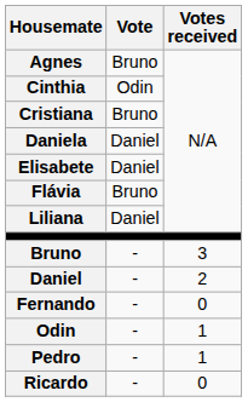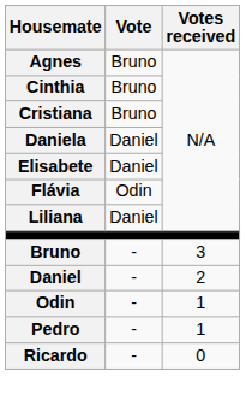 <table class="wikitable" style="text-align:center; font-size:90%; line-height:15px;">
 <tr>
 <th>Housemate</th>
 <th>Vote</th>
 <th>Votes<br>received</th>
 </tr>
 <tr>
 <th>Agnes</th>
 <td>Bruno</td>
 <td rowspan=7>N/A</td>
 </tr>
 <tr>
 <th>Cinthia</th>
-<td>Odin</td>
+<td>Bruno</td>
 </tr>
 <tr>
 <th>Cristiana</th>
 <td>Bruno</td>
 </tr>
 <tr>
 <th>Daniela</th>
 <td>Daniel</td>
 </tr>
 <tr>
 <th>Elisabete</th>
 <td>Daniel</td>
 </tr>
 <tr>
 <th>Flávia</th>
-<td>Bruno</td>
+<td>Odin</td>
 </tr>
 <tr>
 <th>Liliana</th>
 <td>Daniel</td>
 </tr>
 <tr>
 <th style="background:#000;" colspan="3"></th>
 </tr>
 <tr>
 <th>Bruno</th>
 <td>-</td>
 <td>3</td>
 </tr>
 <tr>
 <th>Daniel</th>
 <td>-</td>
 <td>2</td>
 </tr>
 <tr>
-<th>Fernando</th>
-<td>-</td>
-<td>0</td>
-</tr>
-<tr>
 <th>Odin</th>
 <td>-</td>
 <td>1</td>
 </tr>
 <tr>
 <th>Pedro</th>
 <td>-</td>
 <td>1</td>
 </tr>
 <tr>
 <th>Ricardo</th>
 <td>-</td>
 <td>0</td>
 </tr>
 </table>
